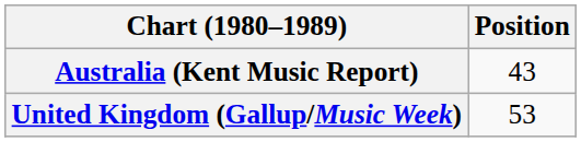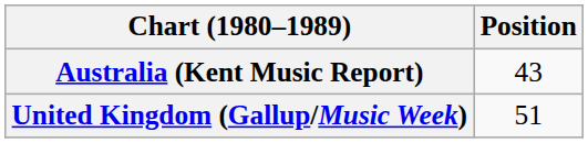 <table class="wikitable plainrowheaders">
 <tr>
 <th scope="col">Chart (1980–1989)</th>
 <th scope="col">Position</th>
 </tr>
 <tr>
 <th scope="row"><a href='#'>Australia</a> (Kent Music Report)</th>
 <td style="text-align:center">43</td>
 </tr>
 <tr>
 <th scope="row"><a href='#'>United Kingdom</a> (<a href='#'>Gallup</a>/<em><a href='#'>Music Week</a></em>)</th>
-<td style="text-align:center">53</td>
+<td style="text-align:center">51</td>
 </tr>
 </table>
